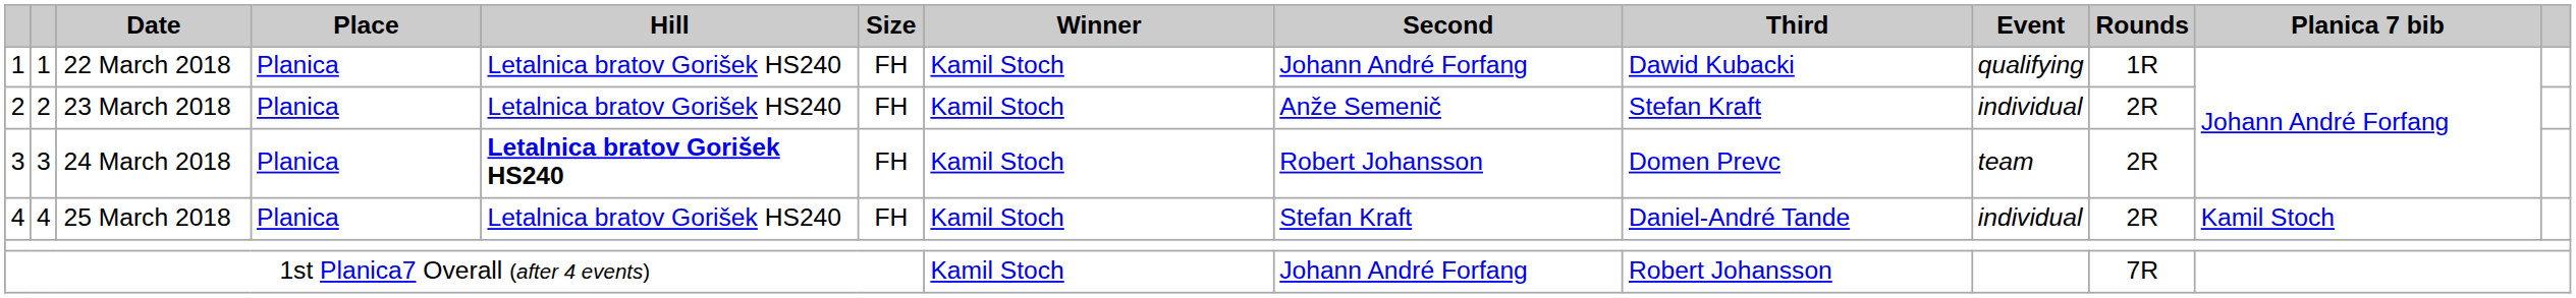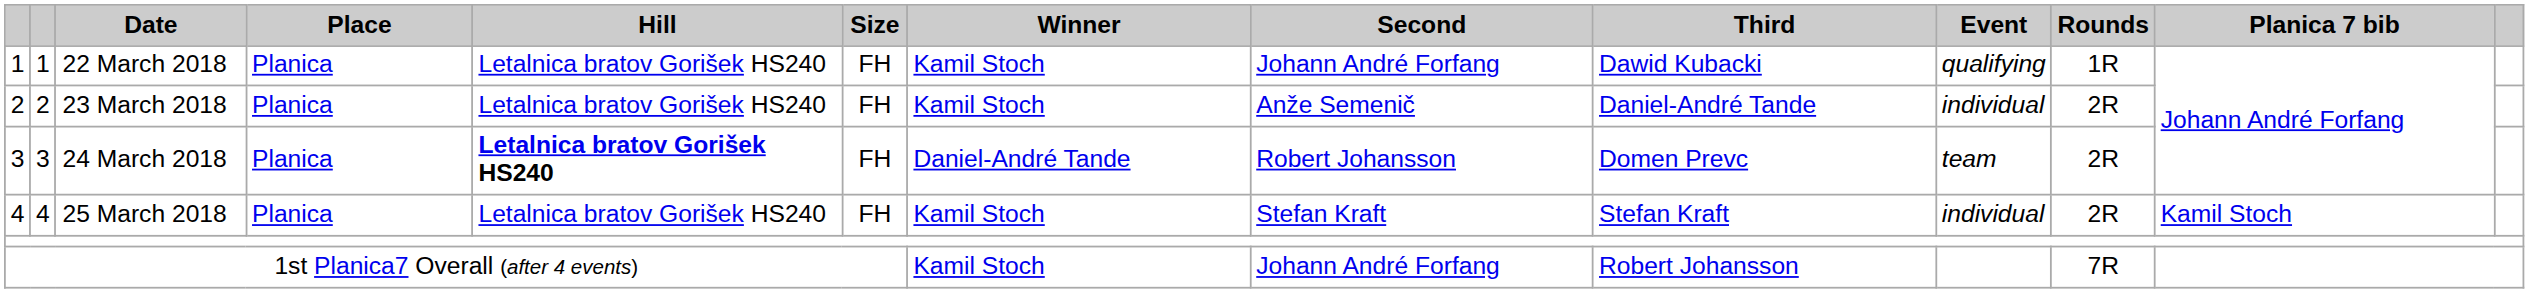 <table class="wikitable plainrowheaders" style="background:#fff; font-size:86%; line-height:16px; border:grey solid 1px; border-collapse:collapse;">
 <tr>
 <th scope="col" style="background:#ccc; width=20 px;"></th>
 <th scope="col" style="background:#ccc; width=20 px;"></th>
 <th scope="col" style="background:#ccc; width:100px;">Date</th>
 <th scope="col" style="background:#ccc; width:120px;">Place</th>
 <th scope="col" style="background:#ccc; width:200px;">Hill</th>
 <th scope="col" style="background:#ccc; width:30px;">Size</th>
 <th scope="col" style="background:#ccc; width:185px;">Winner</th>
 <th scope="col" style="background:#ccc; width:185px;">Second</th>
 <th scope="col" style="background:#ccc; width:185px;">Third</th>
 <th scope="col" style="background:#ccc; width=52px;">Event</th>
 <th scope="col" style="background:#ccc; width=45px;">Rounds</th>
 <th scope="col" style="background:#ccc; width:183px;">Planica 7 bib</th>
 <th scope="col" style="background:#ccc; width:10px;"></th>
 </tr>
 <tr>
 <td align=center>1</td>
 <td align=center>1</td>
 <td align=right>22 March 2018  </td>
 <td> <a href='#'>Planica</a></td>
 <td><a href='#'>Letalnica bratov Gorišek</a> HS240</td>
 <td align=center>FH</td>
 <td> <a href='#'>Kamil Stoch</a></td>
 <td> <a href='#'>Johann André Forfang</a></td>
 <td> <a href='#'>Dawid Kubacki</a></td>
 <td><em>qualifying</em></td>
 <td align=center>1R</td>
 <td rowspan=3> <a href='#'>Johann André Forfang</a></td>
 <td></td>
 </tr>
 <tr>
 <td align=center>2</td>
 <td align=center>2</td>
 <td align=right>23 March 2018  </td>
 <td> <a href='#'>Planica</a></td>
 <td><a href='#'>Letalnica bratov Gorišek</a> HS240</td>
 <td align=center>FH</td>
 <td> <a href='#'>Kamil Stoch</a></td>
 <td> <a href='#'>Anže Semenič</a></td>
-<td> <a href='#'>Stefan Kraft</a></td>
+<td> <a href='#'>Daniel-André Tande</a></td>
 <td><em>individual</em></td>
 <td align=center>2R</td>
 <td></td>
 </tr>
 <tr>
 <td align=center>3</td>
 <td align=center>3</td>
 <td align=right>24 March 2018  </td>
 <td> <a href='#'>Planica</a></td>
 <td><strong><a href='#'>Letalnica bratov Gorišek</a> HS240</strong></td>
 <td align=center>FH</td>
-<td> <a href='#'>Kamil Stoch</a></td>
+<td> <a href='#'>Daniel-André Tande</a></td>
 <td> <a href='#'>Robert Johansson</a></td>
 <td> <a href='#'>Domen Prevc</a></td>
 <td><em>team</em></td>
 <td align=center>2R</td>
 <td></td>
 </tr>
 <tr>
 <td align=center>4</td>
 <td align=center>4</td>
 <td align=right>25 March 2018  </td>
 <td> <a href='#'>Planica</a></td>
 <td><a href='#'>Letalnica bratov Gorišek</a> HS240</td>
 <td align=center>FH</td>
 <td> <a href='#'>Kamil Stoch</a></td>
 <td> <a href='#'>Stefan Kraft</a></td>
-<td> <a href='#'>Daniel-André Tande</a></td>
+<td> <a href='#'>Stefan Kraft</a></td>
 <td><em>individual</em></td>
 <td align=center>2R</td>
 <td> <a href='#'>Kamil Stoch</a></td>
 <td></td>
 </tr>
 <tr>
 <td colspan=13></td>
 </tr>
 <tr>
 <td colspan=6 align=center>1st <a href='#'>Planica7</a> Overall <small>(<em>after 4 events</em>)</small></td>
 <td> <a href='#'>Kamil Stoch</a></td>
 <td> <a href='#'>Johann André Forfang</a></td>
 <td> <a href='#'>Robert Johansson</a></td>
 <td></td>
 <td align=center>7R</td>
 <td colspan=2></td>
 </tr>
 </table>
